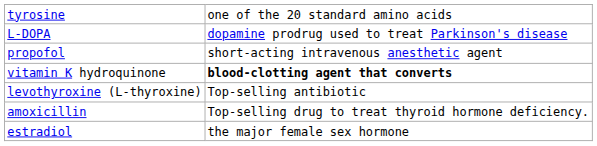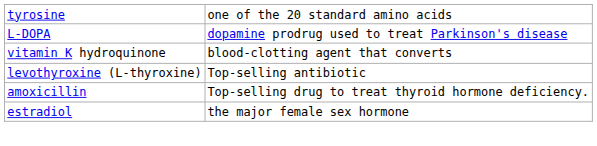 <table align="center"  class="wikitable" style="background-color:white;">
 <tr>
 <td><a href='#'>tyrosine</a></td>
 <td>one of the 20 standard amino acids</td>
 </tr>
 <tr>
 <td><a href='#'>L-DOPA</a></td>
 <td><a href='#'>dopamine</a> prodrug used to treat <a href='#'>Parkinson's disease</a></td>
 </tr>
 <tr>
-<td><a href='#'>propofol</a></td>
-<td>short-acting intravenous <a href='#'>anesthetic</a> agent</td>
-</tr>
-<tr>
 <td><a href='#'>vitamin K</a> hydroquinone</td>
-<td><strong>blood-clotting agent that converts</strong></td>
+<td>blood-clotting agent that converts</td>
 </tr>
 <tr>
 <td><a href='#'>levothyroxine</a> (L-thyroxine)</td>
 <td>Top-selling antibiotic</td>
 </tr>
 <tr>
 <td><a href='#'>amoxicillin</a></td>
 <td>Top-selling drug to treat thyroid hormone deficiency.</td>
 </tr>
 <tr>
 <td><a href='#'>estradiol</a></td>
 <td>the major female sex hormone</td>
 </tr>
 </table>
